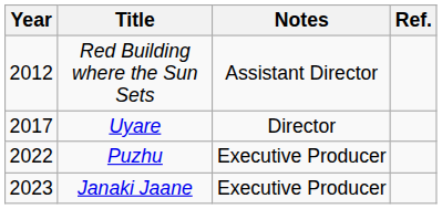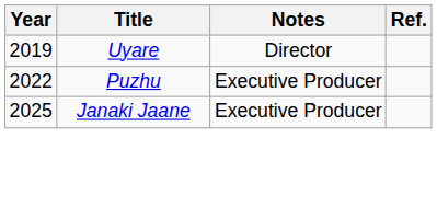 <table class="wikitable" style="text-align:center;">
 <tr>
 <th>Year</th>
 <th style="width:120px;">Title</th>
 <th>Notes</th>
 <th>Ref.</th>
 </tr>
 <tr>
-<td rowspan="1">2012</td>
-<td><em>Red Building where the Sun Sets</em></td>
-<td>Assistant Director</td>
-<td></td>
-</tr>
-<tr>
-<td rowspan="1">2017</td>
+<td rowspan="1">2019</td>
 <td><em><a href='#'>Uyare</a></em></td>
 <td>Director</td>
 <td></td>
 </tr>
 <tr>
 <td rowspan="1">2022</td>
 <td><em><a href='#'>Puzhu</a></em></td>
 <td>Executive Producer</td>
 <td></td>
 </tr>
 <tr>
-<td rowspan="1">2023</td>
+<td rowspan="1">2025</td>
 <td><em><a href='#'>Janaki Jaane</a></em></td>
 <td>Executive Producer</td>
 <td></td>
 </tr>
 </table>
